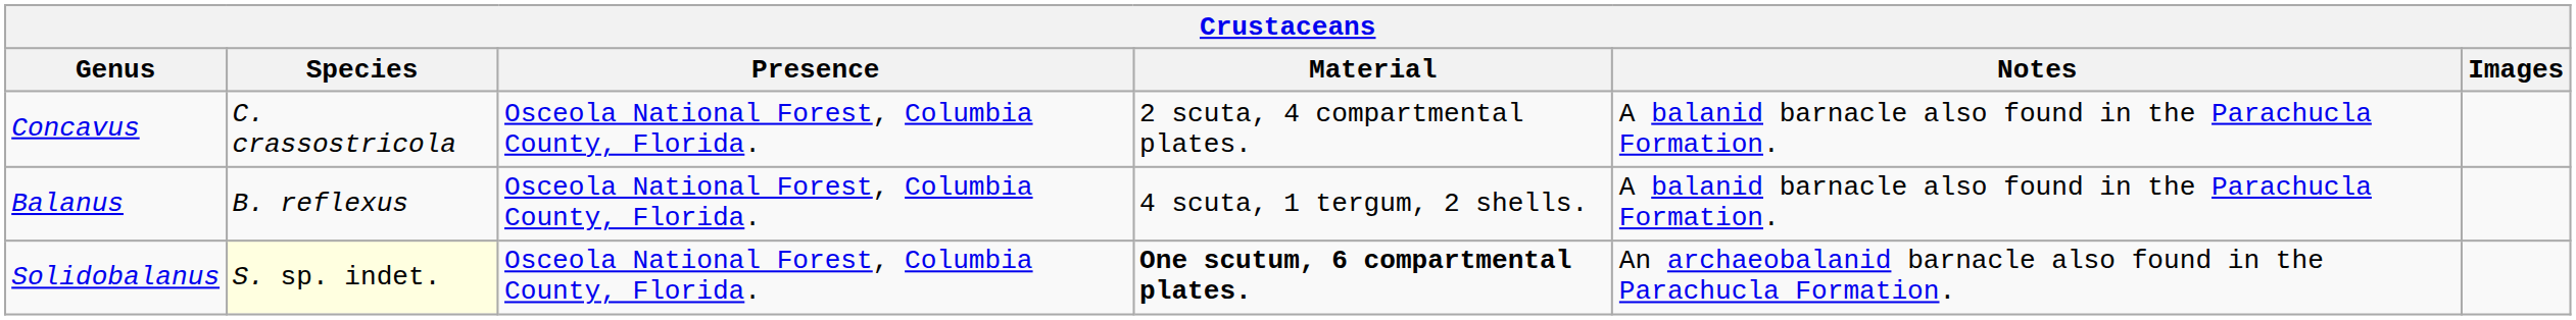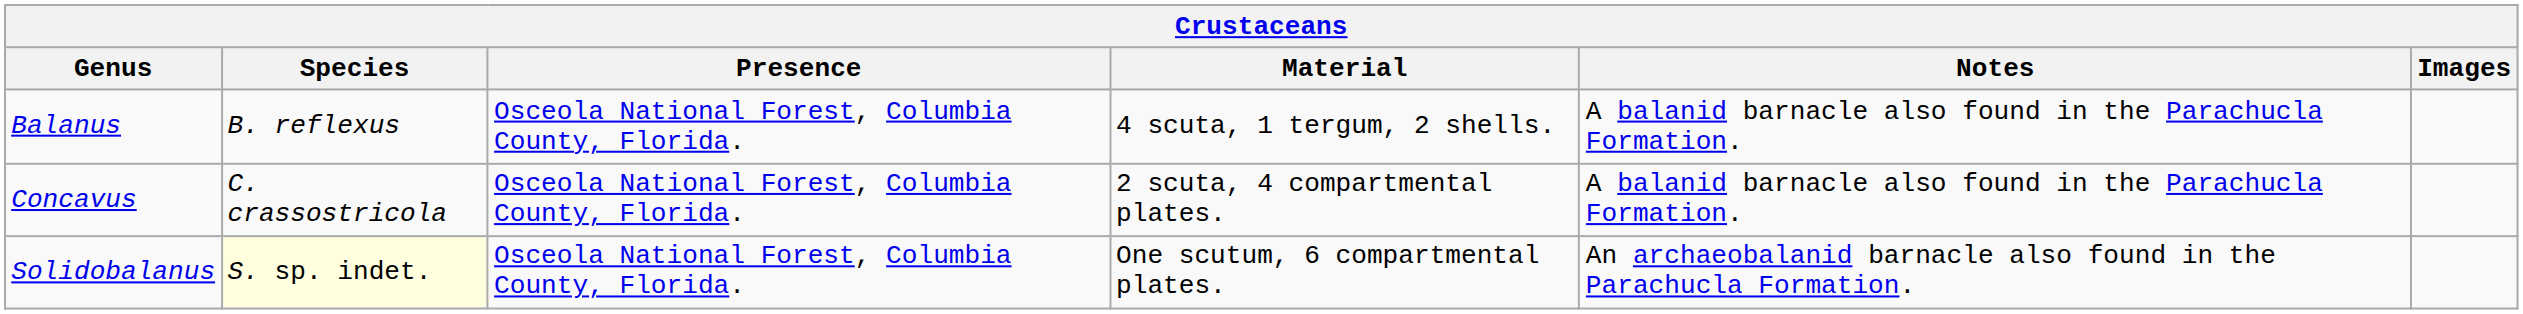 <table class="wikitable" align="center">
 <tr>
 <th colspan="6" align="center"><strong><a href='#'>Crustaceans</a></strong></th>
 </tr>
 <tr>
 <th>Genus</th>
 <th>Species</th>
 <th>Presence</th>
 <th><strong>Material</strong></th>
 <th>Notes</th>
 <th>Images</th>
 </tr>
 <tr>
+<td><em><a href='#'>Balanus</a></em></td>
+<td><em>B. reflexus</em></td>
+<td><a href='#'>Osceola National Forest</a>, <a href='#'>Columbia County, Florida</a>.</td>
+<td>4 scuta, 1 tergum, 2 shells.</td>
+<td>A <a href='#'>balanid</a> barnacle also found in the <a href='#'>Parachucla Formation</a>.</td>
+<td></td>
+</tr>
+<tr>
 <td><em><a href='#'>Concavus</a></em></td>
 <td><em>C. crassostricola</em></td>
 <td><a href='#'>Osceola National Forest</a>, <a href='#'>Columbia County, Florida</a>.</td>
 <td>2 scuta, 4 compartmental plates.</td>
 <td>A <a href='#'>balanid</a> barnacle also found in the <a href='#'>Parachucla Formation</a>.</td>
 <td></td>
 </tr>
 <tr>
-<td><em><a href='#'>Balanus</a></em></td>
-<td><em>B. reflexus</em></td>
-<td><a href='#'>Osceola National Forest</a>, <a href='#'>Columbia County, Florida</a>.</td>
-<td>4 scuta, 1 tergum, 2 shells.</td>
-<td>A <a href='#'>balanid</a> barnacle also found in the <a href='#'>Parachucla Formation</a>.</td>
-<td></td>
-</tr>
-<tr>
 <td><em><a href='#'>Solidobalanus</a></em></td>
 <td style="background: lightyellow;"><em>S.</em> sp. indet.</td>
 <td><a href='#'>Osceola National Forest</a>, <a href='#'>Columbia County, Florida</a>.</td>
-<td><strong>One scutum, 6 compartmental plates.</strong></td>
+<td>One scutum, 6 compartmental plates.</td>
 <td>An <a href='#'>archaeobalanid</a> barnacle also found in the <a href='#'>Parachucla Formation</a>.</td>
 <td></td>
 </tr>
 </table>
